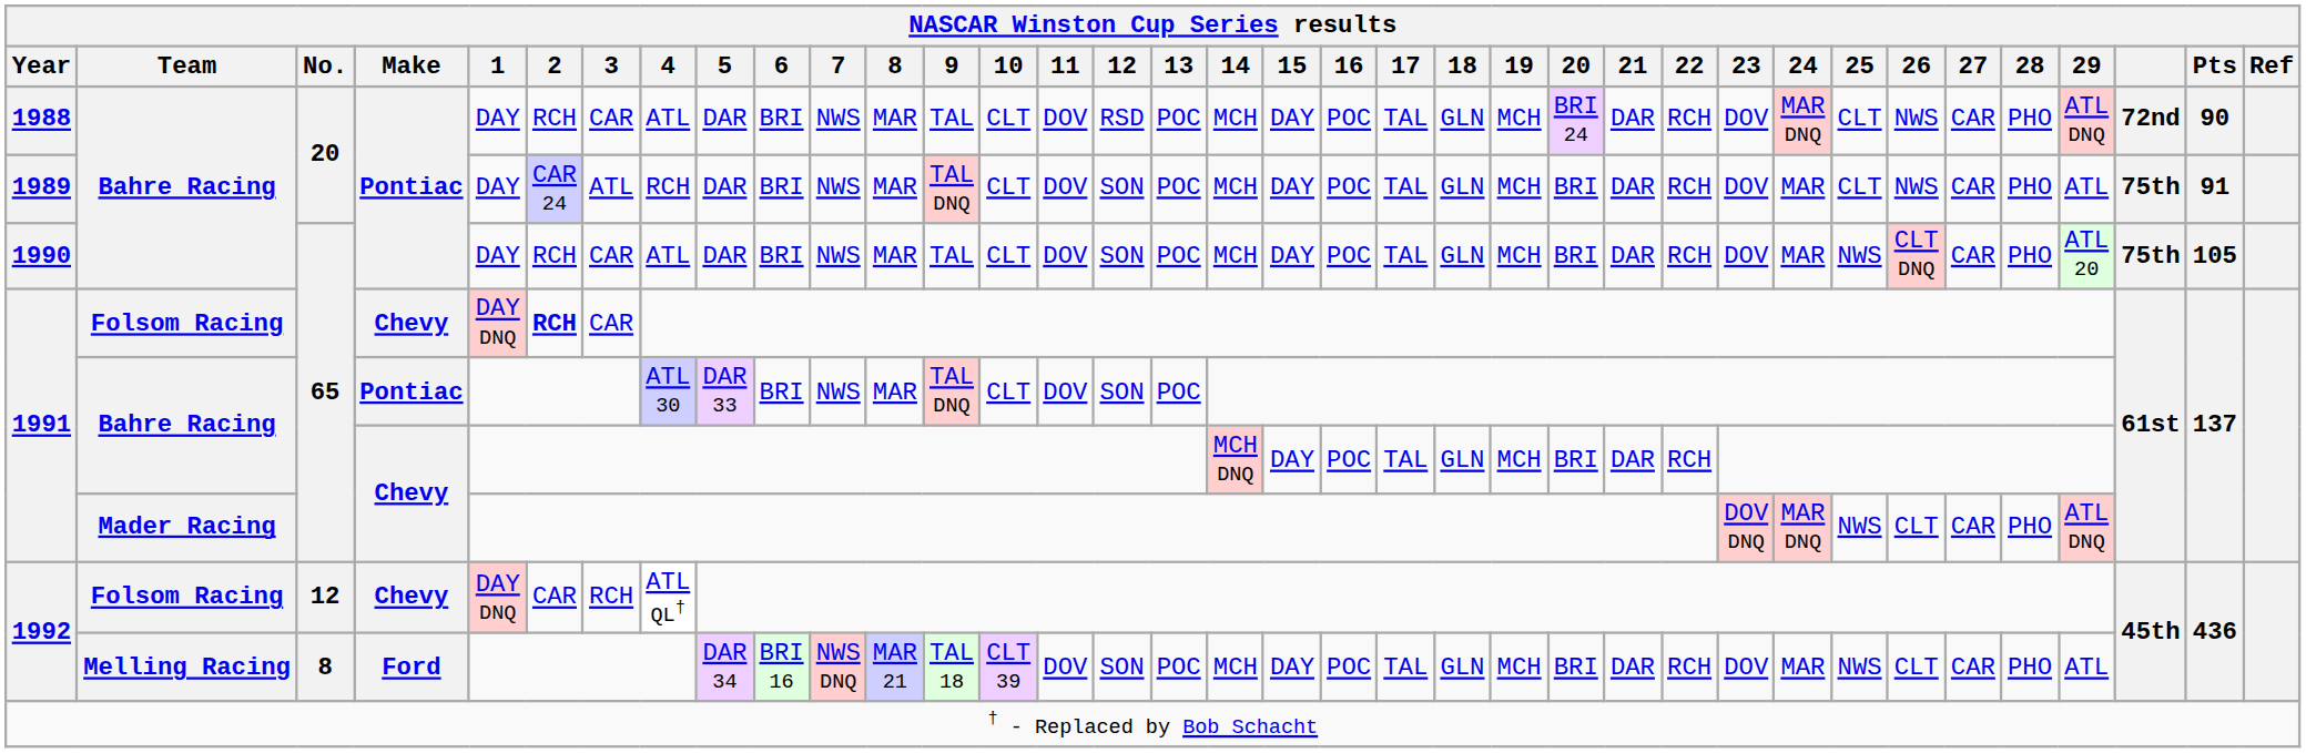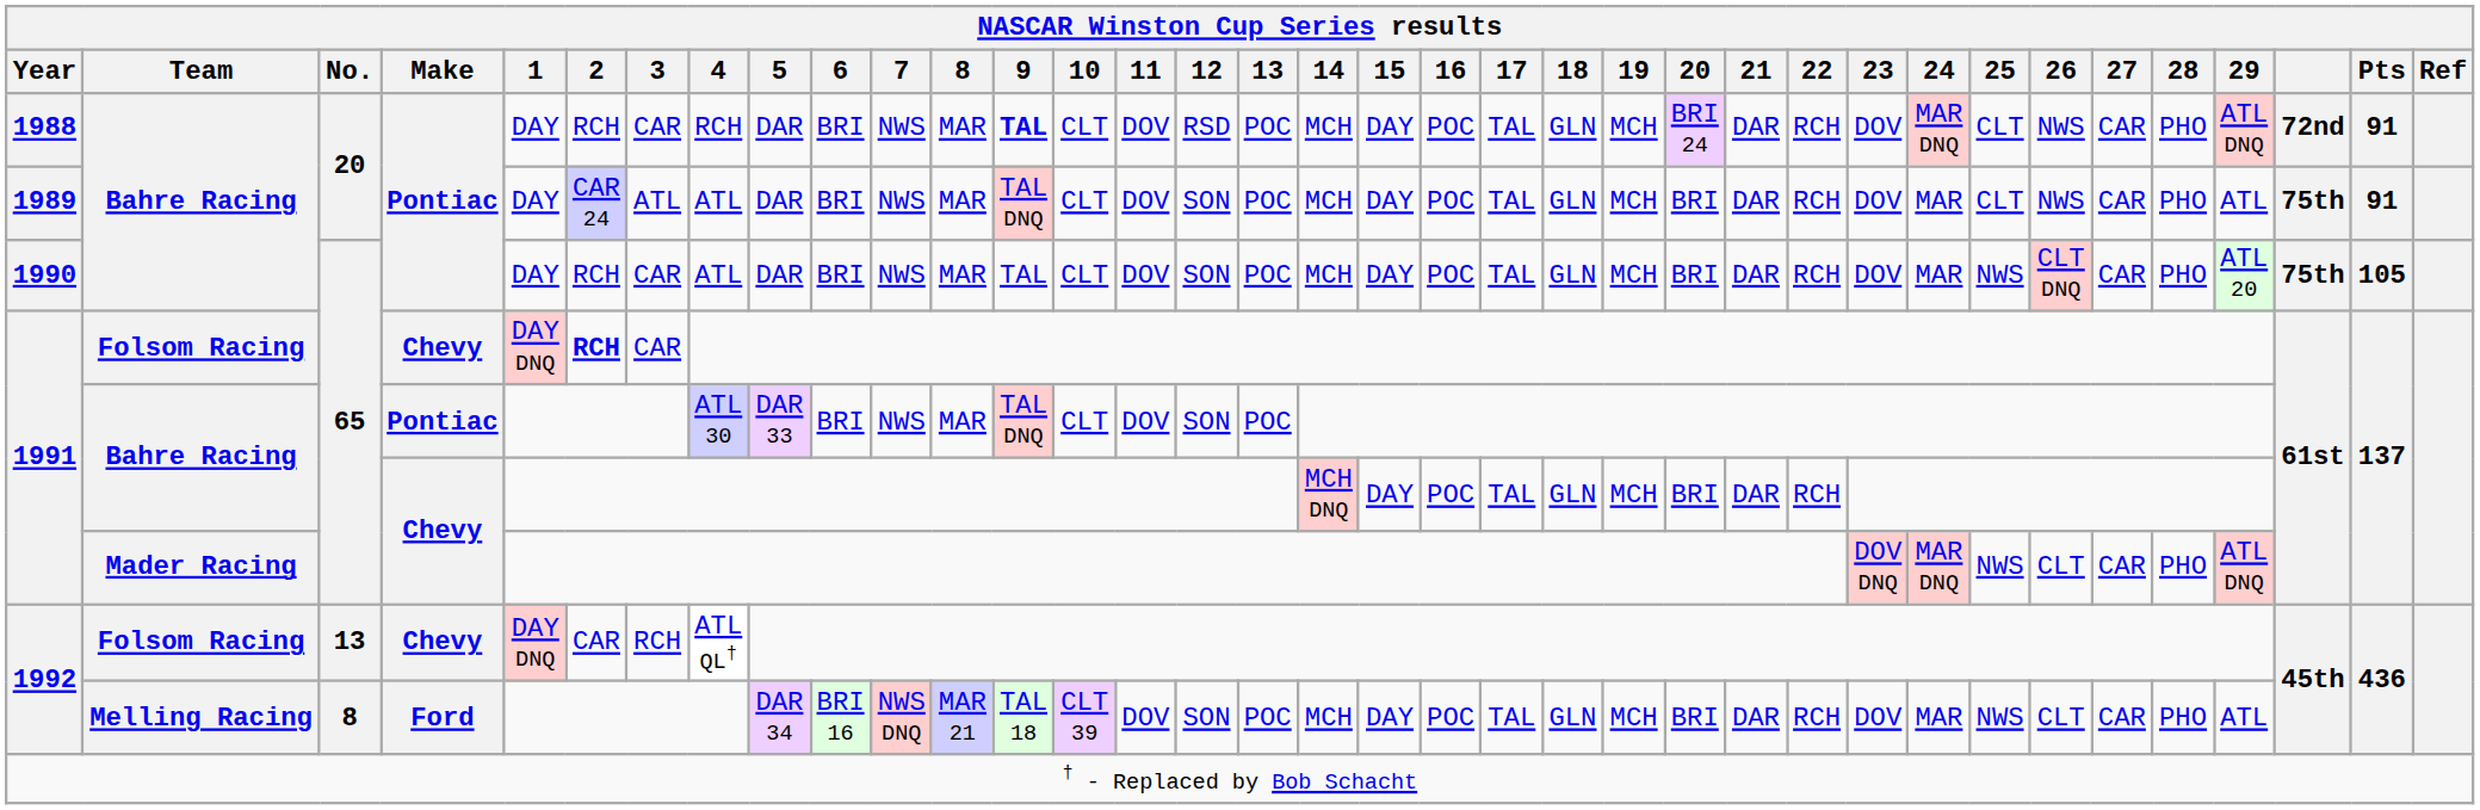 <table class="wikitable" style="text-align:center; font-size:75%">
 <tr>
 <th colspan=45><a href='#'>NASCAR Winston Cup Series</a> results</th>
 </tr>
 <tr>
 <th>Year</th>
 <th>Team</th>
 <th>No.</th>
 <th>Make</th>
 <th>1</th>
 <th>2</th>
 <th>3</th>
 <th>4</th>
 <th>5</th>
 <th>6</th>
 <th>7</th>
 <th>8</th>
 <th>9</th>
 <th>10</th>
 <th>11</th>
 <th>12</th>
 <th>13</th>
 <th>14</th>
 <th>15</th>
 <th>16</th>
 <th>17</th>
 <th>18</th>
 <th>19</th>
 <th>20</th>
 <th>21</th>
 <th>22</th>
 <th>23</th>
 <th>24</th>
 <th>25</th>
 <th>26</th>
 <th>27</th>
 <th>28</th>
 <th>29</th>
 <th></th>
 <th>Pts</th>
 <th>Ref</th>
 </tr>
 <tr>
 <th><a href='#'>1988</a></th>
 <th rowspan=3><a href='#'>Bahre Racing</a></th>
 <th rowspan=2>20</th>
 <th rowspan=3><a href='#'>Pontiac</a></th>
 <td><a href='#'>DAY</a></td>
 <td><a href='#'>RCH</a></td>
 <td><a href='#'>CAR</a></td>
-<td><a href='#'>ATL</a></td>
+<td><a href='#'>RCH</a></td>
 <td><a href='#'>DAR</a></td>
 <td><a href='#'>BRI</a></td>
 <td><a href='#'>NWS</a></td>
 <td><a href='#'>MAR</a></td>
-<td><a href='#'>TAL</a></td>
+<td><strong><a href='#'>TAL</a></strong></td>
 <td><a href='#'>CLT</a></td>
 <td><a href='#'>DOV</a></td>
 <td><a href='#'>RSD</a></td>
 <td><a href='#'>POC</a></td>
 <td><a href='#'>MCH</a></td>
 <td><a href='#'>DAY</a></td>
 <td><a href='#'>POC</a></td>
 <td><a href='#'>TAL</a></td>
 <td><a href='#'>GLN</a></td>
 <td><a href='#'>MCH</a></td>
 <td style="background:#EFCFFF;"><a href='#'>BRI</a><br><small>24</small></td>
 <td><a href='#'>DAR</a></td>
 <td><a href='#'>RCH</a></td>
 <td><a href='#'>DOV</a></td>
 <td style="background:#FFCFCF;"><a href='#'>MAR</a><br><small>DNQ</small></td>
 <td><a href='#'>CLT</a></td>
 <td><a href='#'>NWS</a></td>
 <td><a href='#'>CAR</a></td>
 <td><a href='#'>PHO</a></td>
 <td style="background:#FFCFCF;"><a href='#'>ATL</a><br><small>DNQ</small></td>
 <th>72nd</th>
-<th>90</th>
+<th>91</th>
 <th></th>
 </tr>
 <tr>
 <th><a href='#'>1989</a></th>
 <td><a href='#'>DAY</a></td>
 <td style="background:#CFCFFF;"><a href='#'>CAR</a><br><small>24</small></td>
 <td><a href='#'>ATL</a></td>
-<td><a href='#'>RCH</a></td>
+<td><a href='#'>ATL</a></td>
 <td><a href='#'>DAR</a></td>
 <td><a href='#'>BRI</a></td>
 <td><a href='#'>NWS</a></td>
 <td><a href='#'>MAR</a></td>
 <td style="background:#FFCFCF;"><a href='#'>TAL</a><br><small>DNQ</small></td>
 <td><a href='#'>CLT</a></td>
 <td><a href='#'>DOV</a></td>
 <td><a href='#'>SON</a></td>
 <td><a href='#'>POC</a></td>
 <td><a href='#'>MCH</a></td>
 <td><a href='#'>DAY</a></td>
 <td><a href='#'>POC</a></td>
 <td><a href='#'>TAL</a></td>
 <td><a href='#'>GLN</a></td>
 <td><a href='#'>MCH</a></td>
 <td><a href='#'>BRI</a></td>
 <td><a href='#'>DAR</a></td>
 <td><a href='#'>RCH</a></td>
 <td><a href='#'>DOV</a></td>
 <td><a href='#'>MAR</a></td>
 <td><a href='#'>CLT</a></td>
 <td><a href='#'>NWS</a></td>
 <td><a href='#'>CAR</a></td>
 <td><a href='#'>PHO</a></td>
 <td><a href='#'>ATL</a></td>
 <th>75th</th>
 <th>91</th>
 <th></th>
 </tr>
 <tr>
 <th><a href='#'>1990</a></th>
 <th rowspan=5>65</th>
 <td><a href='#'>DAY</a></td>
 <td><a href='#'>RCH</a></td>
 <td><a href='#'>CAR</a></td>
 <td><a href='#'>ATL</a></td>
 <td><a href='#'>DAR</a></td>
 <td><a href='#'>BRI</a></td>
 <td><a href='#'>NWS</a></td>
 <td><a href='#'>MAR</a></td>
 <td><a href='#'>TAL</a></td>
 <td><a href='#'>CLT</a></td>
 <td><a href='#'>DOV</a></td>
 <td><a href='#'>SON</a></td>
 <td><a href='#'>POC</a></td>
 <td><a href='#'>MCH</a></td>
 <td><a href='#'>DAY</a></td>
 <td><a href='#'>POC</a></td>
 <td><a href='#'>TAL</a></td>
 <td><a href='#'>GLN</a></td>
 <td><a href='#'>MCH</a></td>
 <td><a href='#'>BRI</a></td>
 <td><a href='#'>DAR</a></td>
 <td><a href='#'>RCH</a></td>
 <td><a href='#'>DOV</a></td>
 <td><a href='#'>MAR</a></td>
 <td><a href='#'>NWS</a></td>
 <td style="background:#FFCFCF;"><a href='#'>CLT</a><br><small>DNQ</small></td>
 <td><a href='#'>CAR</a></td>
 <td><a href='#'>PHO</a></td>
 <td style="background:#DFFFDF;"><a href='#'>ATL</a><br><small>20</small></td>
 <th>75th</th>
 <th>105</th>
 <th></th>
 </tr>
 <tr>
 <th rowspan=4><a href='#'>1991</a></th>
 <th><a href='#'>Folsom Racing</a></th>
 <th><a href='#'>Chevy</a></th>
 <td style="background:#FFCFCF;"><a href='#'>DAY</a><br><small>DNQ</small></td>
 <td><strong><a href='#'>RCH</a></strong></td>
 <td><a href='#'>CAR</a></td>
 <td colspan=26></td>
 <th rowspan=4>61st</th>
 <th rowspan=4>137</th>
 <th rowspan=4></th>
 </tr>
 <tr>
 <th rowspan=2><a href='#'>Bahre Racing</a></th>
 <th><a href='#'>Pontiac</a></th>
 <td colspan=3></td>
 <td style="background:#CFCFFF;"><a href='#'>ATL</a><br><small>30</small></td>
 <td style="background:#EFCFFF;"><a href='#'>DAR</a><br><small>33</small></td>
 <td><a href='#'>BRI</a></td>
 <td><a href='#'>NWS</a></td>
 <td><a href='#'>MAR</a></td>
 <td style="background:#FFCFCF;"><a href='#'>TAL</a><br><small>DNQ</small></td>
 <td><a href='#'>CLT</a></td>
 <td><a href='#'>DOV</a></td>
 <td><a href='#'>SON</a></td>
 <td><a href='#'>POC</a></td>
 <td colspan=16></td>
 </tr>
 <tr>
 <th rowspan=2><a href='#'>Chevy</a></th>
 <td colspan=13></td>
 <td style="background:#FFCFCF;"><a href='#'>MCH</a><br><small>DNQ</small></td>
 <td><a href='#'>DAY</a></td>
 <td><a href='#'>POC</a></td>
 <td><a href='#'>TAL</a></td>
 <td><a href='#'>GLN</a></td>
 <td><a href='#'>MCH</a></td>
 <td><a href='#'>BRI</a></td>
 <td><a href='#'>DAR</a></td>
 <td><a href='#'>RCH</a></td>
 <td colspan=7></td>
 </tr>
 <tr>
 <th><a href='#'>Mader Racing</a></th>
 <td colspan=22></td>
 <td style="background:#FFCFCF;"><a href='#'>DOV</a><br><small>DNQ</small></td>
 <td style="background:#FFCFCF;"><a href='#'>MAR</a><br><small>DNQ</small></td>
 <td><a href='#'>NWS</a></td>
 <td><a href='#'>CLT</a></td>
 <td><a href='#'>CAR</a></td>
 <td><a href='#'>PHO</a></td>
 <td style="background:#FFCFCF;"><a href='#'>ATL</a><br><small>DNQ</small></td>
 </tr>
 <tr>
 <th rowspan=2><a href='#'>1992</a></th>
 <th><a href='#'>Folsom Racing</a></th>
-<th>12</th>
+<th>13</th>
 <th><a href='#'>Chevy</a></th>
 <td style="background:#FFCFCF;"><a href='#'>DAY</a><br><small>DNQ</small></td>
 <td><a href='#'>CAR</a></td>
 <td><a href='#'>RCH</a></td>
 <td style="background:#FFFFFF;"><a href='#'>ATL</a><br><small>QL<sup>†</sup></small></td>
 <td colspan=25></td>
 <th rowspan=2>45th</th>
 <th rowspan=2>436</th>
 <th rowspan=2></th>
 </tr>
 <tr>
 <th><a href='#'>Melling Racing</a></th>
 <th>8</th>
 <th><a href='#'>Ford</a></th>
 <td colspan=4></td>
 <td style="background:#EFCFFF;"><a href='#'>DAR</a><br><small>34</small></td>
 <td style="background:#DFFFDF;"><a href='#'>BRI</a><br><small>16</small></td>
 <td style="background:#FFCFCF;"><a href='#'>NWS</a><br><small>DNQ</small></td>
 <td style="background:#CFCFFF;"><a href='#'>MAR</a><br><small>21</small></td>
 <td style="background:#DFFFDF;"><a href='#'>TAL</a><br><small>18</small></td>
 <td style="background:#EFCFFF;"><a href='#'>CLT</a><br><small>39</small></td>
 <td><a href='#'>DOV</a></td>
 <td><a href='#'>SON</a></td>
 <td><a href='#'>POC</a></td>
 <td><a href='#'>MCH</a></td>
 <td><a href='#'>DAY</a></td>
 <td><a href='#'>POC</a></td>
 <td><a href='#'>TAL</a></td>
 <td><a href='#'>GLN</a></td>
 <td><a href='#'>MCH</a></td>
 <td><a href='#'>BRI</a></td>
 <td><a href='#'>DAR</a></td>
 <td><a href='#'>RCH</a></td>
 <td><a href='#'>DOV</a></td>
 <td><a href='#'>MAR</a></td>
 <td><a href='#'>NWS</a></td>
 <td><a href='#'>CLT</a></td>
 <td><a href='#'>CAR</a></td>
 <td><a href='#'>PHO</a></td>
 <td><a href='#'>ATL</a></td>
 </tr>
 <tr>
 <td colspan=42><small><sup>†</sup> - Replaced by <a href='#'>Bob Schacht</a></small></td>
 </tr>
 </table>
